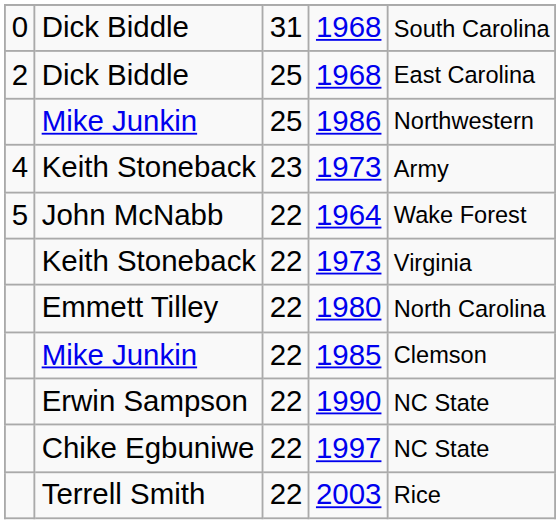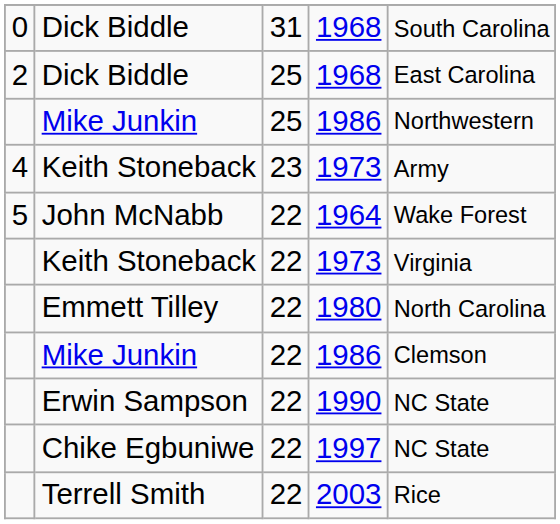 <table class="wikitable">
 <tr>
 </tr>
 <tr>
 <td>0</td>
 <td>Dick Biddle</td>
 <td>31</td>
 <td><a href='#'>1968</a></td>
 <td style="font-size:80%;">South Carolina</td>
 </tr>
 <tr>
 <td>2</td>
 <td>Dick Biddle</td>
 <td>25</td>
 <td><a href='#'>1968</a></td>
 <td style="font-size:80%;">East Carolina</td>
 </tr>
 <tr>
 <td></td>
 <td><a href='#'>Mike Junkin</a></td>
 <td>25</td>
 <td><a href='#'>1986</a></td>
 <td style="font-size:80%;">Northwestern</td>
 </tr>
 <tr>
 <td>4</td>
 <td>Keith Stoneback</td>
 <td>23</td>
 <td><a href='#'>1973</a></td>
 <td style="font-size:80%;">Army</td>
 </tr>
 <tr>
 <td>5</td>
 <td>John McNabb</td>
 <td>22</td>
 <td><a href='#'>1964</a></td>
 <td style="font-size:80%;">Wake Forest</td>
 </tr>
 <tr>
 <td></td>
 <td>Keith Stoneback</td>
 <td>22</td>
 <td><a href='#'>1973</a></td>
 <td style="font-size:80%;">Virginia</td>
 </tr>
 <tr>
 <td></td>
 <td>Emmett Tilley</td>
 <td>22</td>
 <td><a href='#'>1980</a></td>
 <td style="font-size:80%;">North Carolina</td>
 </tr>
 <tr>
 <td></td>
 <td><a href='#'>Mike Junkin</a></td>
 <td>22</td>
-<td><a href='#'>1985</a></td>
+<td><a href='#'>1986</a></td>
 <td style="font-size:80%;">Clemson</td>
 </tr>
 <tr>
 <td></td>
 <td>Erwin Sampson</td>
 <td>22</td>
 <td><a href='#'>1990</a></td>
 <td style="font-size:80%;">NC State</td>
 </tr>
 <tr>
 <td></td>
 <td>Chike Egbuniwe</td>
 <td>22</td>
 <td><a href='#'>1997</a></td>
 <td style="font-size:80%;">NC State</td>
 </tr>
 <tr>
 <td></td>
 <td>Terrell Smith</td>
 <td>22</td>
 <td><a href='#'>2003</a></td>
 <td style="font-size:80%;">Rice</td>
 </tr>
 </table>
